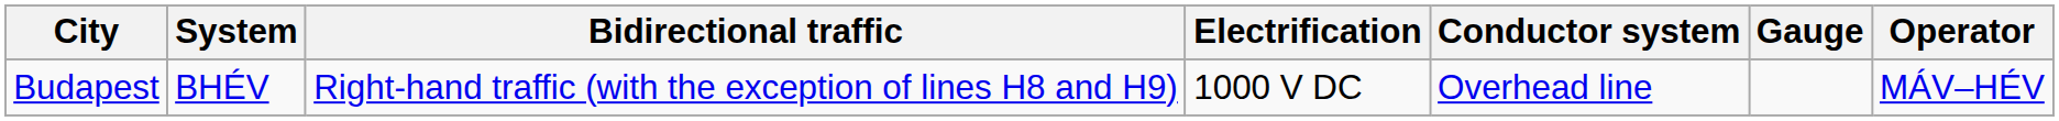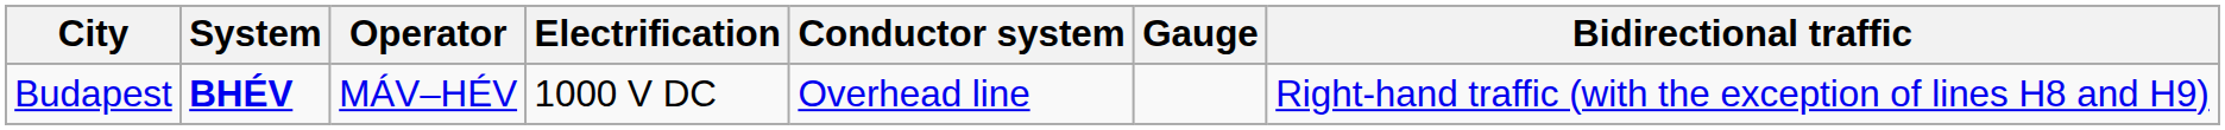 <table class="wikitable">
 <tr>
 <th>City</th>
 <th>System</th>
-<th>Bidirectional traffic</th>
+<th>Operator</th>
 <th>Electrification</th>
 <th>Conductor system</th>
 <th>Gauge</th>
-<th>Operator</th>
+<th>Bidirectional traffic</th>
 </tr>
 <tr>
 <td><a href='#'>Budapest</a></td>
-<td><a href='#'>BHÉV</a></td>
-<td><a href='#'>Right-hand traffic (with the exception of lines H8 and H9)</a></td>
+<td><strong><a href='#'>BHÉV</a></strong></td>
+<td><a href='#'>MÁV–HÉV</a></td>
 <td>1000 V DC</td>
 <td><a href='#'>Overhead line</a></td>
 <td></td>
-<td><a href='#'>MÁV–HÉV</a></td>
+<td><a href='#'>Right-hand traffic (with the exception of lines H8 and H9)</a></td>
 </tr>
 </table>
